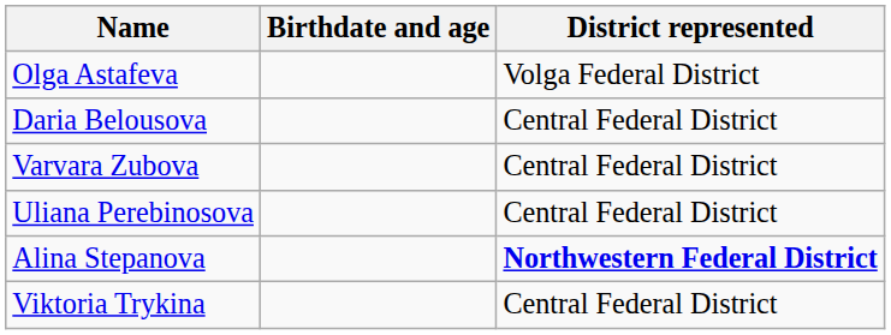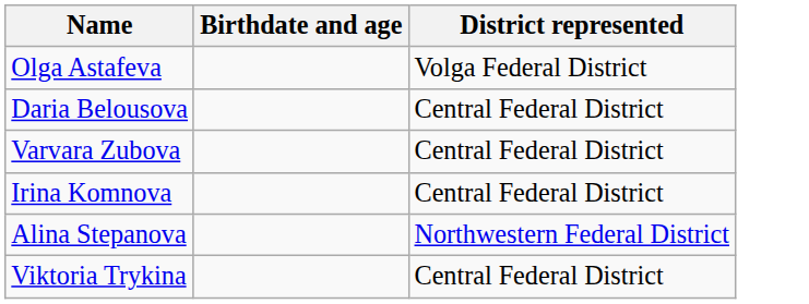 <table class="wikitable">
 <tr>
 <th>Name</th>
 <th>Birthdate and age</th>
 <th>District represented</th>
 </tr>
 <tr>
 <td><a href='#'>Olga Astafeva</a></td>
 <td></td>
 <td>Volga Federal District</td>
 </tr>
 <tr>
 <td><a href='#'>Daria Belousova</a></td>
 <td></td>
 <td>Central Federal District</td>
 </tr>
 <tr>
 <td><a href='#'>Varvara Zubova</a></td>
 <td></td>
 <td>Central Federal District</td>
 </tr>
 <tr>
-<td><a href='#'>Uliana Perebinosova</a></td>
+<td><a href='#'>Irina Komnova</a></td>
 <td></td>
 <td>Central Federal District</td>
 </tr>
 <tr>
 <td><a href='#'>Alina Stepanova</a></td>
 <td></td>
-<td><strong><a href='#'>Northwestern Federal District</a></strong></td>
+<td><a href='#'>Northwestern Federal District</a></td>
 </tr>
 <tr>
 <td><a href='#'>Viktoria Trykina</a></td>
 <td></td>
 <td>Central Federal District</td>
 </tr>
 </table>
